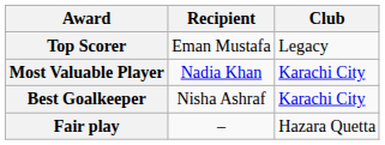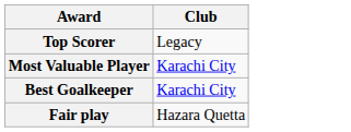 <table class="wikitable" style="text-align:center">
 <tr>
 <th>Award</th>
-<th>Recipient</th>
 <th>Club</th>
 </tr>
 <tr>
 <th>Top Scorer</th>
-<td align="center">Eman Mustafa</td>
 <td align="left">Legacy</td>
 </tr>
 <tr>
 <th>Most Valuable Player</th>
-<td align="center"><a href='#'>Nadia Khan</a></td>
 <td align="left"><a href='#'>Karachi City</a></td>
 </tr>
 <tr>
 <th>Best Goalkeeper</th>
-<td align="center">Nisha Ashraf</td>
 <td align="left"><a href='#'>Karachi City</a></td>
 </tr>
 <tr>
 <th>Fair play</th>
-<td>–</td>
 <td>Hazara Quetta</td>
 </tr>
 </table>
